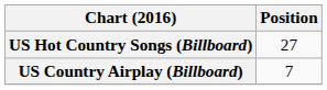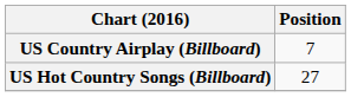 <table class="wikitable sortable plainrowheaders" style="text-align:center">
 <tr>
 <th scope="col">Chart (2016)</th>
 <th scope="col">Position</th>
 </tr>
 <tr>
+<th scope="row">US Country Airplay (<em>Billboard</em>)</th>
+<td>7</td>
+</tr>
+<tr>
 <th scope="row">US Hot Country Songs (<em>Billboard</em>)</th>
 <td>27</td>
 </tr>
 <tr>
-<th scope="row">US Country Airplay (<em>Billboard</em>)</th>
-<td>7</td>
-</tr>
-<tr>
 </tr>
 </table>
